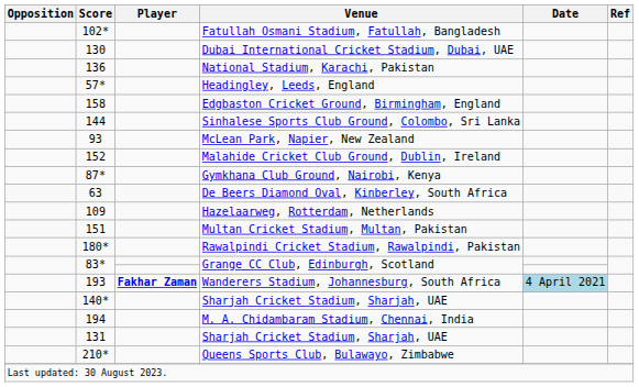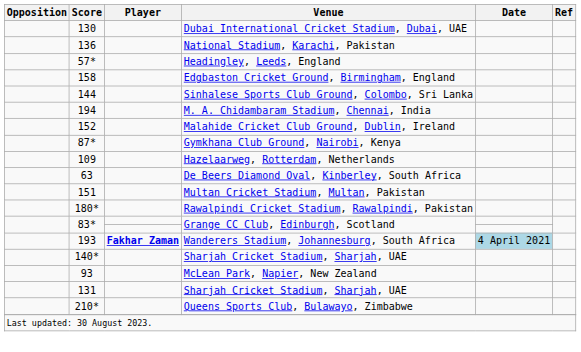 <table class="wikitable sortable">
 <tr>
 <th>Opposition</th>
 <th>Score</th>
 <th>Player</th>
 <th>Venue</th>
 <th>Date</th>
 <th>Ref</th>
-</tr>
-<tr>
-<td></td>
-<td scope=row style=text-align:center;>102*</td>
-<td></td>
-<td><a href='#'>Fatullah Osmani Stadium</a>, <a href='#'>Fatullah</a>, Bangladesh</td>
-<td></td>
-<td></td>
 </tr>
 <tr>
 <td></td>
 <td scope=row style=text-align:center;>130</td>
 <td></td>
 <td><a href='#'>Dubai International Cricket Stadium</a>, <a href='#'>Dubai</a>, UAE</td>
 <td></td>
 <td></td>
 </tr>
 <tr>
 <td></td>
 <td scope=row style=text-align:center;>136</td>
 <td></td>
 <td><a href='#'>National Stadium</a>, <a href='#'>Karachi</a>, Pakistan</td>
 <td></td>
 <td></td>
 </tr>
 <tr>
 <td></td>
 <td scope=row style=text-align:center;>57*</td>
 <td></td>
 <td><a href='#'>Headingley</a>, <a href='#'>Leeds</a>, England</td>
 <td> </td>
 <td></td>
 </tr>
 <tr>
 <td></td>
 <td scope=row style=text-align:center;>158</td>
 <td></td>
 <td><a href='#'>Edgbaston Cricket Ground</a>, <a href='#'>Birmingham</a>, England</td>
 <td></td>
 <td></td>
 </tr>
 <tr>
 <td></td>
 <td scope=row style=text-align:center;>144</td>
 <td></td>
 <td><a href='#'>Sinhalese Sports Club Ground</a>, <a href='#'>Colombo</a>, Sri Lanka</td>
 <td></td>
 <td></td>
 </tr>
 <tr>
 <td></td>
-<td scope=row style=text-align:center;>93</td>
+<td scope=row style=text-align:center;>194</td>
 <td></td>
-<td><a href='#'>McLean Park</a>, <a href='#'>Napier</a>, New Zealand</td>
-<td> </td>
+<td><a href='#'>M. A. Chidambaram Stadium</a>, <a href='#'>Chennai</a>, India</td>
+<td></td>
 <td></td>
 </tr>
 <tr>
 <td></td>
 <td scope=row style=text-align:center;>152</td>
 <td></td>
 <td><a href='#'>Malahide Cricket Club Ground</a>, <a href='#'>Dublin</a>, Ireland</td>
 <td></td>
 <td></td>
 </tr>
 <tr>
 <td></td>
 <td scope=row style=text-align:center;>87*</td>
 <td></td>
 <td><a href='#'>Gymkhana Club Ground</a>, <a href='#'>Nairobi</a>, Kenya</td>
 <td></td>
 <td></td>
 </tr>
 <tr>
 <td></td>
+<td scope=row style=text-align:center;>109</td>
+<td></td>
+<td><a href='#'>Hazelaarweg</a>, <a href='#'>Rotterdam</a>, Netherlands</td>
+<td></td>
+<td></td>
+</tr>
+<tr>
+<td></td>
 <td scope=row style=text-align:center;>63</td>
 <td></td>
 <td><a href='#'>De Beers Diamond Oval</a>, <a href='#'>Kinberley</a>, South Africa</td>
 <td> </td>
-<td></td>
-</tr>
-<tr>
-<td></td>
-<td scope=row style=text-align:center;>109</td>
-<td></td>
-<td><a href='#'>Hazelaarweg</a>, <a href='#'>Rotterdam</a>, Netherlands</td>
-<td></td>
 <td></td>
 </tr>
 <tr>
 <td></td>
 <td scope=row style=text-align:center;>151</td>
 <td></td>
 <td><a href='#'>Multan Cricket Stadium</a>, <a href='#'>Multan</a>, Pakistan</td>
 <td></td>
 <td></td>
 </tr>
 <tr>
 <td></td>
 <td scope=row style=text-align:center;>180*</td>
 <td></td>
 <td><a href='#'>Rawalpindi Cricket Stadium</a>, <a href='#'>Rawalpindi</a>, Pakistan</td>
 <td></td>
 <td></td>
 </tr>
 <tr>
 <td rowspan=2></td>
 <td scope=row style=text-align:center; rowspan=2>83*</td>
 <td></td>
 <td rowspan=2><a href='#'>Grange CC Club</a>, <a href='#'>Edinburgh</a>, Scotland</td>
 <td></td>
 <td rowspan=2></td>
 </tr>
 <tr>
 <td></td>
 <td></td>
 </tr>
 <tr>
 <td></td>
 <td scope=row style=text-align:center;>193</td>
 <td><strong><a href='#'>Fakhar Zaman</a></strong></td>
 <td><a href='#'>Wanderers Stadium</a>, <a href='#'>Johannesburg</a>, South Africa</td>
 <td style="background: lightblue;">4 April 2021</td>
 <td></td>
 </tr>
 <tr>
 <td></td>
 <td scope=row style=text-align:center;>140*</td>
 <td></td>
 <td><a href='#'>Sharjah Cricket Stadium</a>, <a href='#'>Sharjah</a>, UAE</td>
 <td></td>
 <td></td>
 </tr>
 <tr>
 <td></td>
-<td scope=row style=text-align:center;>194</td>
+<td scope=row style=text-align:center;>93</td>
 <td></td>
-<td><a href='#'>M. A. Chidambaram Stadium</a>, <a href='#'>Chennai</a>, India</td>
-<td></td>
+<td><a href='#'>McLean Park</a>, <a href='#'>Napier</a>, New Zealand</td>
+<td> </td>
 <td></td>
 </tr>
 <tr>
 <td></td>
 <td scope=row style=text-align:center;>131</td>
 <td></td>
 <td><a href='#'>Sharjah Cricket Stadium</a>, <a href='#'>Sharjah</a>, UAE</td>
 <td></td>
 <td></td>
 </tr>
 <tr>
 <td></td>
 <td scope=row style=text-align:center;>210*</td>
 <td></td>
 <td><a href='#'>Queens Sports Club</a>, <a href='#'>Bulawayo</a>, Zimbabwe</td>
 <td></td>
 <td></td>
 </tr>
 <tr>
 </tr>
 <tr class=sortbottom>
 <td colspan=6><small>Last updated: 30 August 2023.</small></td>
 </tr>
 </table>
